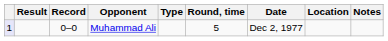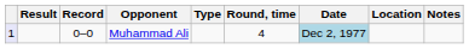 <table class="wikitable" style="text-align:center">
 <tr>
 <th></th>
 <th>Result</th>
 <th>Record</th>
 <th>Opponent</th>
 <th>Type</th>
 <th>Round, time</th>
 <th>Date</th>
 <th>Location</th>
 <th>Notes</th>
 </tr>
 <tr>
 <td style="background: lavender;">1</td>
 <td></td>
 <td>0–0 </td>
 <td style="text-align:left;"> <a href='#'>Muhammad Ali</a></td>
 <td></td>
-<td>5</td>
-<td>Dec 2, 1977</td>
+<td>4</td>
+<td style="background: lightblue;">Dec 2, 1977</td>
 <td style="text-align:left;"> </td>
 <td style="text-align:left;"></td>
 </tr>
 </table>
